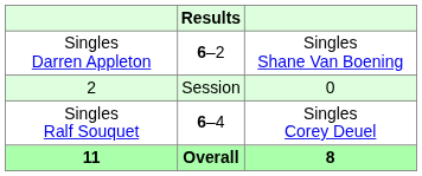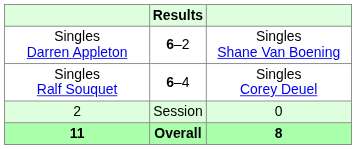 <table border="1" cellpadding="3" style="border-collapse: collapse;">
 <tr bgcolor="#ddffdd">
 <th width="160"></th>
 <th>Results</th>
 <th width="160"></th>
 </tr>
 <tr>
 <td align="center">Singles<br><a href='#'>Darren Appleton</a></td>
 <td align="center"><strong>6</strong>–2</td>
 <td align="center">Singles<br><a href='#'>Shane Van Boening</a></td>
 </tr>
+<tr>
+<td align="center">Singles<br><a href='#'>Ralf Souquet</a></td>
+<td align="center"><strong>6</strong>–4</td>
+<td align="center">Singles<br><a href='#'>Corey Deuel</a></td>
+</tr>
 <tr bgcolor="#ddffdd">
 <td align="center">2</td>
 <td align="center">Session</td>
 <td align="center">0</td>
-</tr>
-<tr>
-<td align="center">Singles<br><a href='#'>Ralf Souquet</a></td>
-<td align="center"><strong>6</strong>–4</td>
-<td align="center">Singles<br><a href='#'>Corey Deuel</a></td>
 </tr>
 <tr bgcolor="#aaffaa">
 <th align="center">11</th>
 <th align="center">Overall</th>
 <th align="center">8</th>
 </tr>
 </table>
